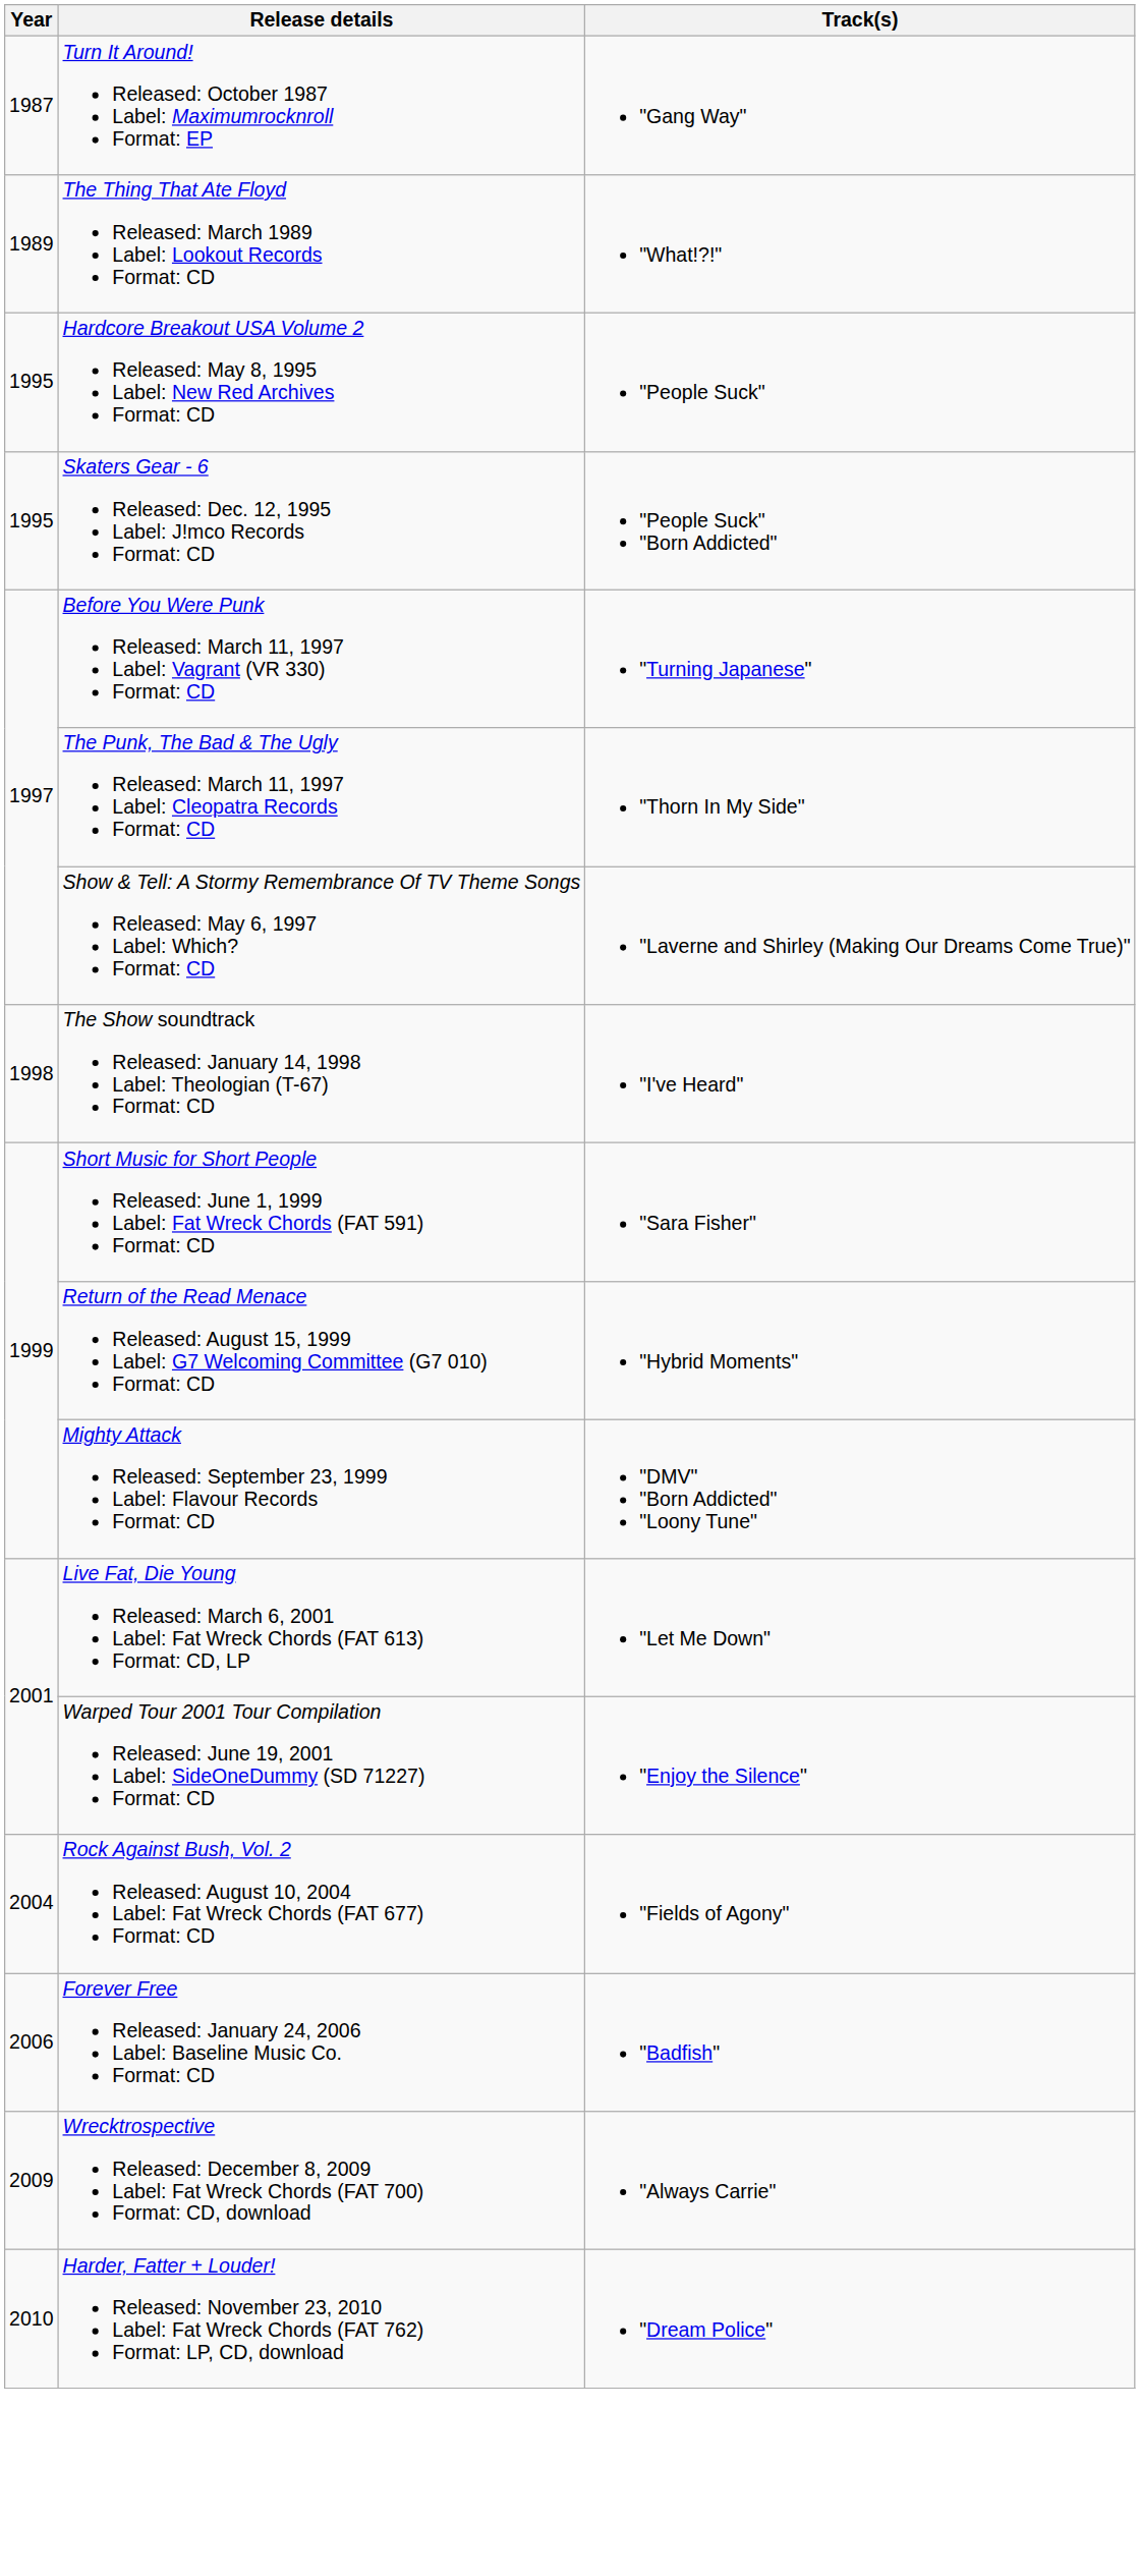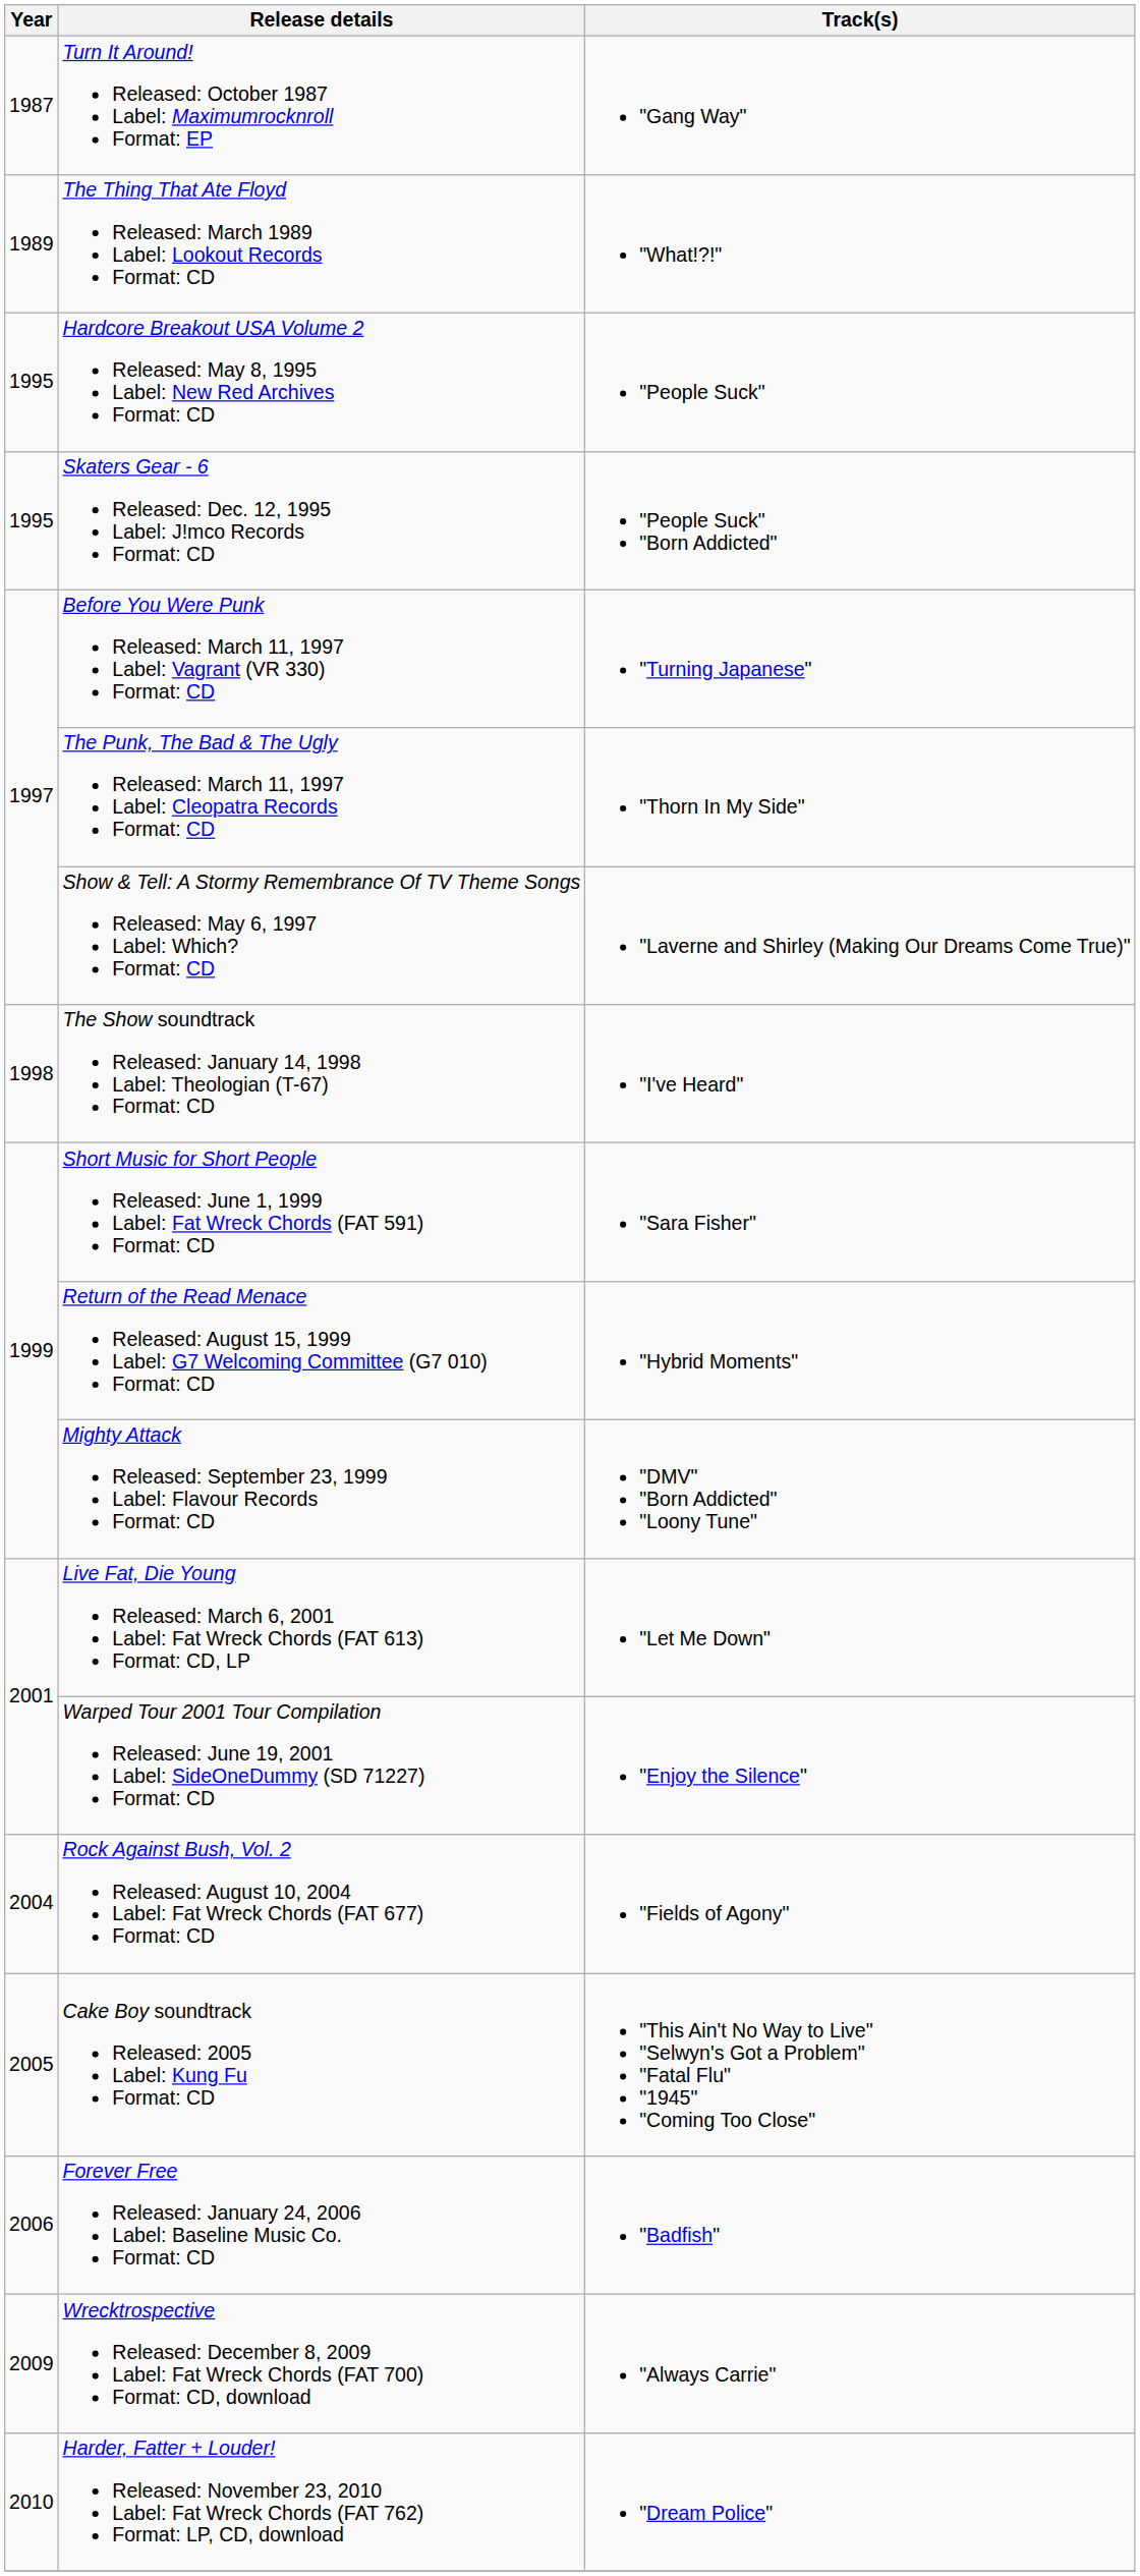 <table class ="wikitable">
 <tr>
 <th>Year</th>
 <th>Release details</th>
 <th>Track(s)</th>
 </tr>
 <tr>
 <td>1987</td>
 <td><em><a href='#'>Turn It Around!</a></em><br><ul><li>Released: October 1987</li><li>Label: <em><a href='#'>Maximumrocknroll</a></em></li><li>Format: <a href='#'>EP</a></li></ul></td>
 <td><br><ul><li>"Gang Way"</li></ul></td>
 </tr>
 <tr>
 <td>1989</td>
 <td><em><a href='#'>The Thing That Ate Floyd</a></em><br><ul><li>Released: March 1989</li><li>Label: <a href='#'>Lookout Records</a></li><li>Format: CD</li></ul></td>
 <td><br><ul><li>"What!?!"</li></ul></td>
 </tr>
 <tr>
 <td>1995</td>
 <td><em><a href='#'>Hardcore Breakout USA Volume 2</a></em><br><ul><li>Released: May 8, 1995</li><li>Label: <a href='#'>New Red Archives</a></li><li>Format: CD</li></ul></td>
 <td><br><ul><li>"People Suck"</li></ul></td>
 </tr>
 <tr>
 <td>1995</td>
 <td><em><a href='#'>Skaters Gear - 6</a></em><br><ul><li>Released: Dec. 12, 1995</li><li>Label: J!mco Records</li><li>Format: CD</li></ul></td>
 <td><br><ul><li>"People Suck"</li><li>"Born Addicted"</li></ul></td>
 </tr>
 <tr>
 <td rowspan="3">1997</td>
 <td><em><a href='#'>Before You Were Punk</a></em><br><ul><li>Released: March 11, 1997</li><li>Label: <a href='#'>Vagrant</a> (VR 330)</li><li>Format: <a href='#'>CD</a></li></ul></td>
 <td><br><ul><li>"<a href='#'>Turning Japanese</a>" </li></ul></td>
 </tr>
 <tr>
 <td><em><a href='#'>The Punk, The Bad & The Ugly</a></em><br><ul><li>Released: March 11, 1997</li><li>Label: <a href='#'>Cleopatra Records</a></li><li>Format: <a href='#'>CD</a></li></ul></td>
 <td><br><ul><li>"Thorn In My Side"</li></ul></td>
 </tr>
 <tr>
 <td><em>Show & Tell: A Stormy Remembrance Of TV Theme Songs</em><br><ul><li>Released: May 6, 1997</li><li>Label: Which?</li><li>Format: <a href='#'>CD</a></li></ul></td>
 <td><br><ul><li>"Laverne and Shirley (Making Our Dreams Come True)"</li></ul></td>
 </tr>
 <tr>
 <td>1998</td>
 <td><em>The Show</em> soundtrack<br><ul><li>Released: January 14, 1998</li><li>Label: Theologian (T-67)</li><li>Format: CD</li></ul></td>
 <td><br><ul><li>"I've Heard" </li></ul></td>
 </tr>
 <tr>
 <td rowspan="3">1999</td>
 <td><em><a href='#'>Short Music for Short People</a></em><br><ul><li>Released: June 1, 1999</li><li>Label: <a href='#'>Fat Wreck Chords</a> (FAT 591)</li><li>Format: CD</li></ul></td>
 <td><br><ul><li>"Sara Fisher"</li></ul></td>
 </tr>
 <tr>
 <td><em><a href='#'>Return of the Read Menace</a></em><br><ul><li>Released: August 15, 1999</li><li>Label: <a href='#'>G7 Welcoming Committee</a> (G7 010)</li><li>Format: CD</li></ul></td>
 <td><br><ul><li>"Hybrid Moments" </li></ul></td>
 </tr>
 <tr>
 <td><em><a href='#'>Mighty Attack</a></em><br><ul><li>Released: September 23, 1999</li><li>Label: Flavour Records</li><li>Format: CD</li></ul></td>
 <td><br><ul><li>"DMV"</li><li>"Born Addicted"</li><li>"Loony Tune"</li></ul></td>
 </tr>
 <tr>
 <td rowspan="2">2001</td>
 <td><em><a href='#'>Live Fat, Die Young</a></em><br><ul><li>Released: March 6, 2001</li><li>Label: Fat Wreck Chords (FAT 613)</li><li>Format: CD, LP</li></ul></td>
 <td><br><ul><li>"Let Me Down" </li></ul></td>
 </tr>
 <tr>
 <td><em>Warped Tour 2001 Tour Compilation</em><br><ul><li>Released: June 19, 2001</li><li>Label: <a href='#'>SideOneDummy</a> (SD 71227)</li><li>Format: CD</li></ul></td>
 <td><br><ul><li>"<a href='#'>Enjoy the Silence</a>" </li></ul></td>
 </tr>
 <tr>
 <td>2004</td>
 <td><em><a href='#'>Rock Against Bush, Vol. 2</a></em><br><ul><li>Released: August 10, 2004</li><li>Label: Fat Wreck Chords (FAT 677)</li><li>Format: CD</li></ul></td>
 <td><br><ul><li>"Fields of Agony" </li></ul></td>
 </tr>
 <tr>
+<td>2005</td>
+<td><em>Cake Boy</em> soundtrack<br><ul><li>Released: 2005</li><li>Label: <a href='#'>Kung Fu</a></li><li>Format: CD</li></ul></td>
+<td><br><ul><li>"This Ain't No Way to Live"</li><li>"Selwyn's Got a Problem"</li><li>"Fatal Flu" </li><li>"1945" </li><li>"Coming Too Close" </li></ul></td>
+</tr>
+<tr>
 <td>2006</td>
 <td><em><a href='#'>Forever Free</a></em><br><ul><li>Released: January 24, 2006</li><li>Label: Baseline Music Co.</li><li>Format: CD</li></ul></td>
 <td><br><ul><li>"<a href='#'>Badfish</a>" </li></ul></td>
 </tr>
 <tr>
 <td>2009</td>
 <td><em><a href='#'>Wrecktrospective</a></em><br><ul><li>Released: December 8, 2009</li><li>Label: Fat Wreck Chords (FAT 700)</li><li>Format: CD, download</li></ul></td>
 <td><br><ul><li>"Always Carrie" </li></ul></td>
 </tr>
 <tr>
 <td>2010</td>
 <td><em><a href='#'>Harder, Fatter + Louder!</a></em><br><ul><li>Released: November 23, 2010</li><li>Label: Fat Wreck Chords (FAT 762)</li><li>Format: LP, CD, download</li></ul></td>
 <td><br><ul><li>"<a href='#'>Dream Police</a>" </li></ul></td>
 </tr>
 <tr>
 </tr>
 </table>
